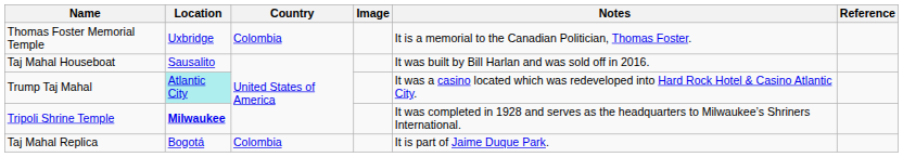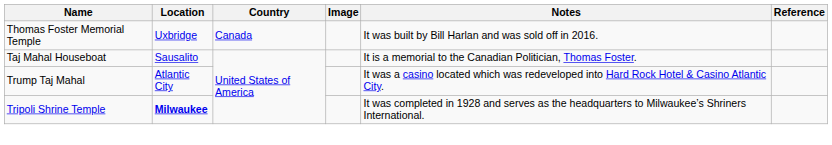 <table class="wikitable sortable">
 <tr>
 <th>Name</th>
 <th>Location</th>
 <th>Country</th>
 <th>Image</th>
 <th>Notes</th>
 <th>Reference</th>
 </tr>
 <tr>
 <td>Thomas Foster Memorial Temple</td>
 <td><a href='#'>Uxbridge</a></td>
-<td><a href='#'>Colombia</a></td>
+<td><a href='#'>Canada</a></td>
 <td></td>
-<td>It is a memorial to the Canadian Politician, <a href='#'>Thomas Foster</a>.</td>
+<td>It was built by Bill Harlan and was sold off in 2016.</td>
 <td></td>
 </tr>
 <tr>
 <td>Taj Mahal Houseboat</td>
 <td><a href='#'>Sausalito</a></td>
 <td rowspan="3"><a href='#'>United States of America</a></td>
 <td></td>
-<td>It was built by Bill Harlan and was sold off in 2016.</td>
+<td>It is a memorial to the Canadian Politician, <a href='#'>Thomas Foster</a>.</td>
 <td></td>
 </tr>
 <tr>
 <td>Trump Taj Mahal</td>
-<td style="background: paleturquoise;"><a href='#'>Atlantic City</a></td>
+<td><a href='#'>Atlantic City</a></td>
 <td></td>
 <td>It was a <a href='#'>casino</a> located which was redeveloped into <a href='#'>Hard Rock Hotel & Casino Atlantic City</a>.</td>
 <td></td>
 </tr>
 <tr>
 <td><a href='#'>Tripoli Shrine Temple</a></td>
 <td><strong><a href='#'>Milwaukee</a></strong></td>
 <td></td>
 <td>It was completed in 1928 and serves as the headquarters to Milwaukee’s Shriners International.</td>
 <td></td>
 </tr>
-<tr>
-<td>Taj Mahal Replica</td>
-<td><a href='#'>Bogotá</a></td>
-<td><a href='#'>Colombia</a></td>
-<td></td>
-<td>It is part of <a href='#'>Jaime Duque Park</a>.</td>
-<td></td>
-</tr>
 </table>
